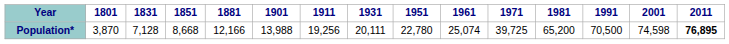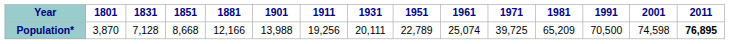 <table class="wikitable" style="margin: 1em auto; font-size:100%; width:70%; border:0; text-align:center; line-height:120%;">
 <tr>
 <th style="background:#9cc; color:navy; height:17px;">Year</th>
 <th style="background:#fff; color:navy;">1801</th>
 <th style="background:#fff; color:navy;">1831</th>
 <th style="background:#fff; color:navy;">1851</th>
 <th style="background:#fff; color:navy;">1881</th>
 <th style="background:#fff; color:navy;">1901</th>
 <th style="background:#fff; color:navy;">1911</th>
 <th style="background:#fff; color:navy;">1931</th>
 <th style="background:#fff; color:navy;">1951</th>
 <th style="background:#fff; color:navy;">1961</th>
 <th style="background:#fff; color:navy;">1971</th>
 <th style="background:#fff; color:navy;">1981</th>
 <th style="background:#fff; color:navy;">1991</th>
 <th style="background:#fff; color:navy;">2001</th>
 <th style="background:#fff; color:navy;">2011</th>
 </tr>
 <tr style="text-align:center;">
 <th style="background:#9cc; color:navy; height:17px;">Population*<br></th>
 <td style="background:#fff; color:black;">3,870</td>
 <td style="background:#fff; color:black;">7,128</td>
 <td style="background:#fff; color:black;">8,668</td>
 <td style="background:#fff; color:black;">12,166</td>
 <td style="background:#fff; color:black;">13,988</td>
 <td style="background:#fff; color:black;">19,256</td>
 <td style="background:#fff; color:black;">20,111</td>
-<td style="background:#fff; color:black;">22,780</td>
+<td style="background:#fff; color:black;">22,789</td>
 <td style="background:#fff; color:black;">25,074</td>
 <td style="background:#fff; color:black;">39,725</td>
-<td style="background:#fff; color:black;">65,200</td>
+<td style="background:#fff; color:black;">65,209</td>
 <td style="background:#fff; color:black;">70,500</td>
 <td style="background:#fff; color:black;">74,598</td>
 <td style="background:#fff; color:black;"><strong>76,895</strong></td>
 </tr>
 <tr>
 </tr>
 </table>
